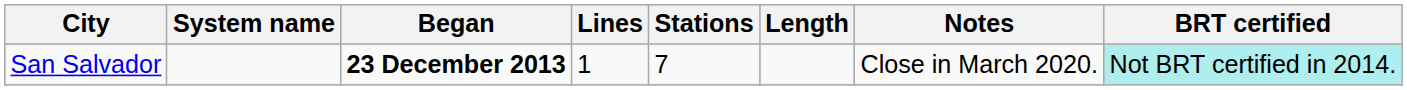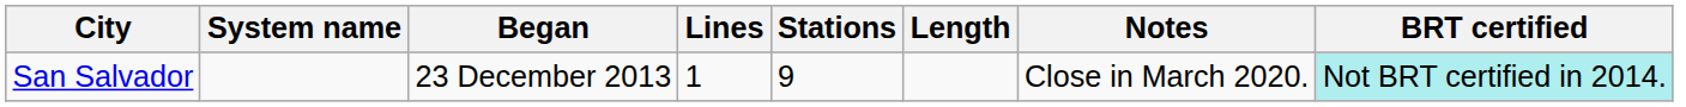 <table class="wikitable">
 <tr>
 <th>City</th>
 <th>System name</th>
 <th>Began</th>
 <th>Lines</th>
 <th>Stations</th>
 <th>Length</th>
 <th>Notes</th>
 <th>BRT certified</th>
 </tr>
 <tr>
 <td><a href='#'>San Salvador</a></td>
 <td></td>
-<td><strong>23 December 2013</strong></td>
+<td>23 December 2013</td>
 <td>1</td>
-<td>7</td>
+<td>9</td>
 <td></td>
 <td>Close in March 2020.</td>
 <td style="background: paleturquoise;">Not BRT certified in 2014.</td>
 </tr>
 </table>
